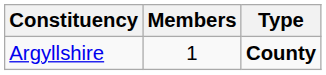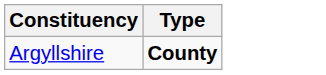 <table class="wikitable sortable">
 <tr>
 <th>Constituency</th>
-<th>Members</th>
 <th>Type</th>
 </tr>
 <tr>
 <td><a href='#'>Argyllshire</a></td>
-<td align="center">1</td>
 <td><strong>County</strong></td>
 </tr>
 </table>
